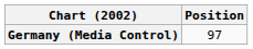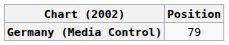 <table class="wikitable plainrowheaders" style="text-align:center">
 <tr>
 <th>Chart (2002)</th>
 <th>Position</th>
 </tr>
 <tr>
 <th scope="row">Germany (Media Control)</th>
-<td>97</td>
+<td>79</td>
 </tr>
 </table>
